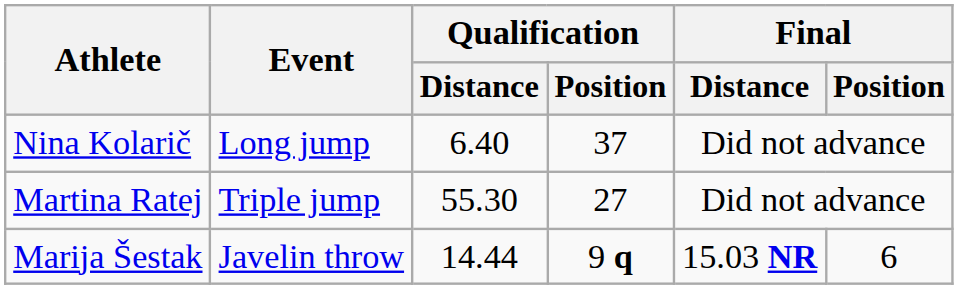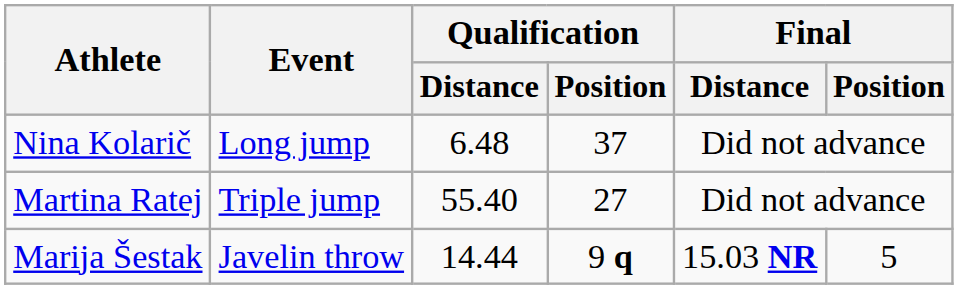 <table class=wikitable style="font-size:90%">
 <tr>
 <th rowspan="2">Athlete</th>
 <th rowspan="2">Event</th>
 <th colspan="2">Qualification</th>
 <th colspan="2">Final</th>
 </tr>
 <tr style="font-size:95%">
 <th>Distance</th>
 <th>Position</th>
 <th>Distance</th>
 <th>Position</th>
 </tr>
 <tr align=center>
 <td align=left><a href='#'>Nina Kolarič</a></td>
 <td align=left><a href='#'>Long jump</a></td>
-<td>6.40</td>
+<td>6.48</td>
 <td>37</td>
 <td colspan=2>Did not advance</td>
 </tr>
 <tr align=center>
 <td align=left><a href='#'>Martina Ratej</a></td>
 <td align=left><a href='#'>Triple jump</a></td>
-<td>55.30</td>
+<td>55.40</td>
 <td>27</td>
 <td colspan=2>Did not advance</td>
 </tr>
 <tr align=center>
 <td align=left><a href='#'>Marija Šestak</a></td>
 <td align=left><a href='#'>Javelin throw</a></td>
 <td>14.44</td>
 <td>9 <strong>q</strong></td>
 <td>15.03 <strong><a href='#'>NR</a></strong></td>
-<td>6</td>
+<td>5</td>
 </tr>
 </table>
